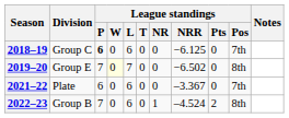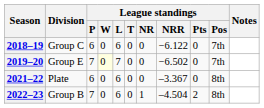 <table class="wikitable sortable">
 <tr>
 <th scope="col" rowspan="2">Season</th>
 <th scope="col" rowspan="2">Division</th>
 <th scope="col" colspan="8">League standings</th>
 <th scope="col" rowspan="2">Notes</th>
 </tr>
 <tr>
 <th scope="col">P</th>
 <th scope="col">W</th>
 <th scope="col">L</th>
 <th scope="col">T</th>
 <th scope="col">NR</th>
 <th scope="col">NRR</th>
 <th scope="col">Pts</th>
 <th scope="col">Pos</th>
 </tr>
 <tr>
 <th scope="row"><a href='#'>2018–19</a></th>
 <td>Group C</td>
-<td><strong>6</strong></td>
+<td>6</td>
 <td>0</td>
 <td>6</td>
 <td>0</td>
 <td>0</td>
-<td>−6.125</td>
+<td>−6.122</td>
 <td>0</td>
 <td>7th</td>
 <td style="background: white;"></td>
 </tr>
 <tr>
 <th scope="row"><a href='#'>2019–20</a></th>
 <td>Group E</td>
 <td>7</td>
 <td style="background: lightyellow;">0</td>
 <td>7</td>
 <td>0</td>
 <td>0</td>
 <td>−6.502</td>
 <td>0</td>
-<td>8th</td>
+<td>7th</td>
 <td style="background: white;"></td>
 </tr>
 <tr>
 <th scope="row"><a href='#'>2021–22</a></th>
 <td>Plate</td>
 <td>6</td>
 <td>0</td>
 <td>6</td>
 <td>0</td>
 <td>0</td>
 <td>–3.367</td>
 <td>0</td>
-<td>7th</td>
+<td>8th</td>
 <td style="background: white;"></td>
 </tr>
 <tr>
 <th scope="row"><a href='#'>2022–23</a></th>
 <td>Group B</td>
 <td>7</td>
 <td>0</td>
 <td>6</td>
 <td>0</td>
 <td>1</td>
-<td>–4.524</td>
+<td>–4.504</td>
 <td>2</td>
 <td>8th</td>
 <td style="background: white;"></td>
 </tr>
 </table>
